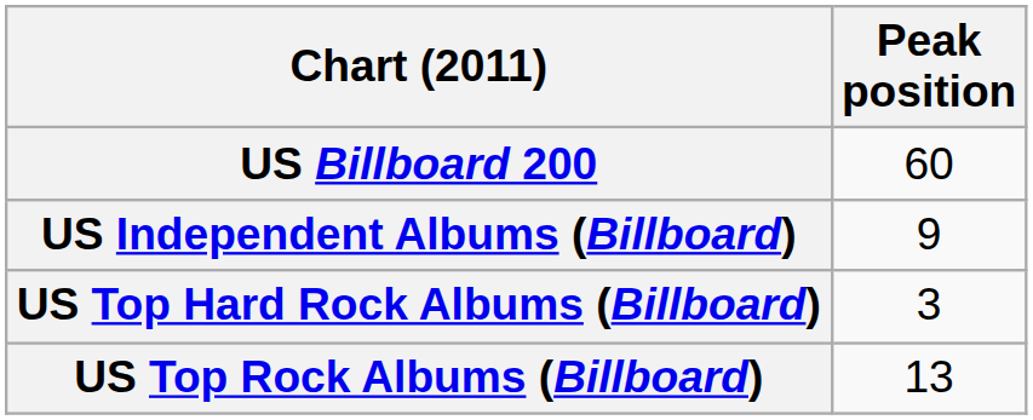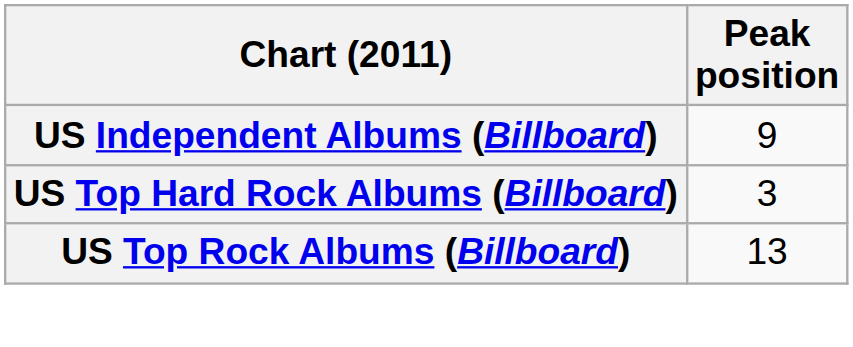 <table class="wikitable plainrowheaders">
 <tr>
 <th>Chart (2011)</th>
 <th>Peak<br>position</th>
-</tr>
-<tr>
-<th scope="row">US <a href='#'><em>Billboard</em> 200</a></th>
-<td style="text-align:center;">60</td>
 </tr>
 <tr>
 <th scope="row">US <a href='#'>Independent Albums</a> (<a href='#'><em>Billboard</em></a>)</th>
 <td style="text-align:center;">9</td>
 </tr>
 <tr>
 <th scope="row">US <a href='#'>Top Hard Rock Albums</a> (<a href='#'><em>Billboard</em></a>)</th>
 <td style="text-align:center;">3</td>
 </tr>
 <tr>
 <th scope="row">US <a href='#'>Top Rock Albums</a> (<a href='#'><em>Billboard</em></a>)</th>
 <td style="text-align:center;">13</td>
 </tr>
 </table>
